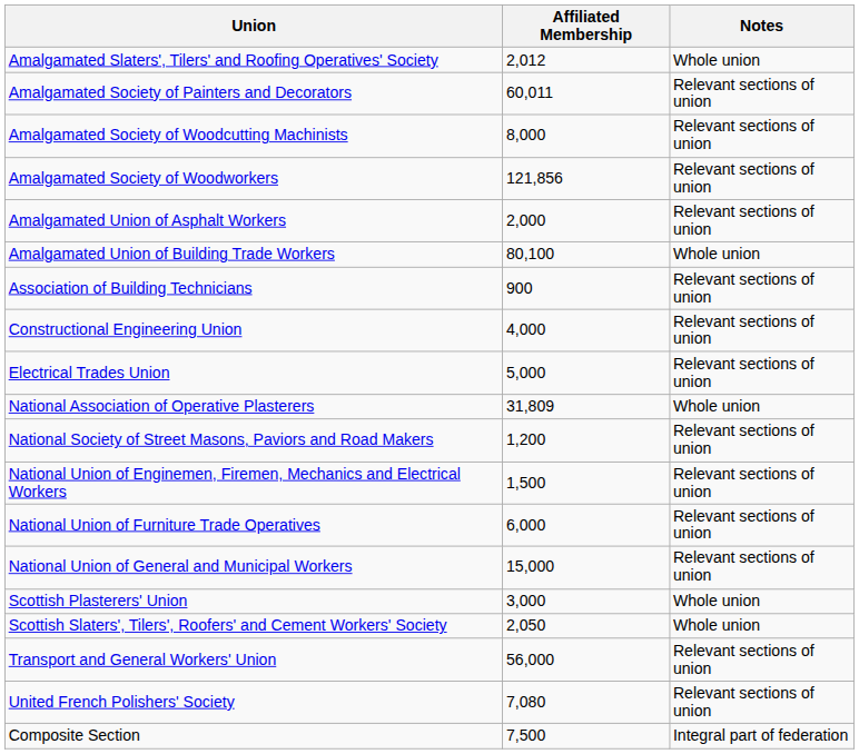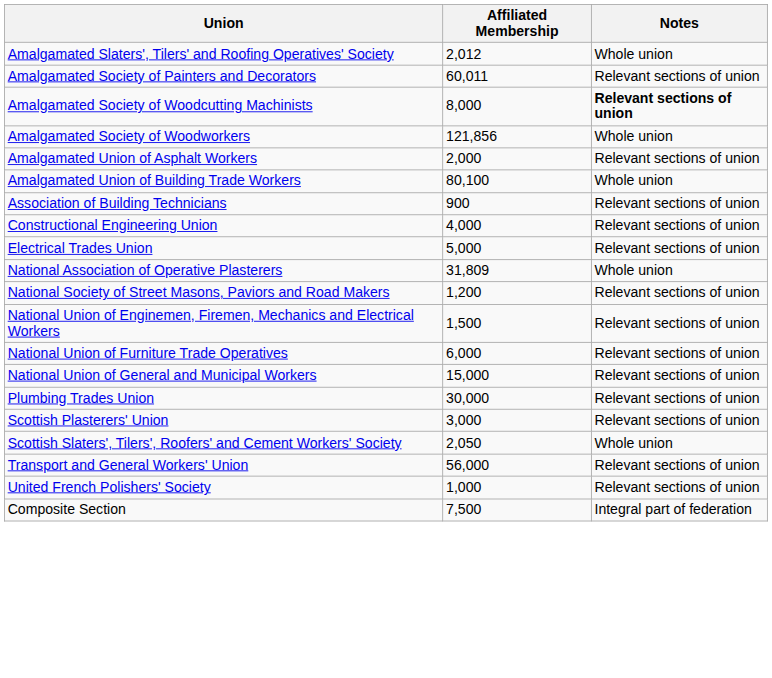 <table class="wikitable sortable">
 <tr>
 <th>Union</th>
 <th>Affiliated Membership</th>
 <th>Notes</th>
 </tr>
 <tr>
 <td><a href='#'>Amalgamated Slaters', Tilers' and Roofing Operatives' Society</a></td>
 <td>2,012</td>
 <td>Whole union</td>
 </tr>
 <tr>
 <td><a href='#'>Amalgamated Society of Painters and Decorators</a></td>
 <td>60,011</td>
 <td>Relevant sections of union</td>
 </tr>
 <tr>
 <td><a href='#'>Amalgamated Society of Woodcutting Machinists</a></td>
 <td>8,000</td>
-<td>Relevant sections of union</td>
+<td><strong>Relevant sections of union</strong></td>
 </tr>
 <tr>
 <td><a href='#'>Amalgamated Society of Woodworkers</a></td>
 <td>121,856</td>
-<td>Relevant sections of union</td>
+<td>Whole union</td>
 </tr>
 <tr>
 <td><a href='#'>Amalgamated Union of Asphalt Workers</a></td>
 <td>2,000</td>
 <td>Relevant sections of union</td>
 </tr>
 <tr>
 <td><a href='#'>Amalgamated Union of Building Trade Workers</a></td>
 <td>80,100</td>
 <td>Whole union</td>
 </tr>
 <tr>
 <td><a href='#'>Association of Building Technicians</a></td>
 <td>900</td>
 <td>Relevant sections of union</td>
 </tr>
 <tr>
 <td><a href='#'>Constructional Engineering Union</a></td>
 <td>4,000</td>
 <td>Relevant sections of union</td>
 </tr>
 <tr>
 <td><a href='#'>Electrical Trades Union</a></td>
 <td>5,000</td>
 <td>Relevant sections of union</td>
 </tr>
 <tr>
 <td><a href='#'>National Association of Operative Plasterers</a></td>
 <td>31,809</td>
 <td>Whole union</td>
 </tr>
 <tr>
 <td><a href='#'>National Society of Street Masons, Paviors and Road Makers</a></td>
 <td>1,200</td>
 <td>Relevant sections of union</td>
 </tr>
 <tr>
 <td><a href='#'>National Union of Enginemen, Firemen, Mechanics and Electrical Workers</a></td>
 <td>1,500</td>
 <td>Relevant sections of union</td>
 </tr>
 <tr>
 <td><a href='#'>National Union of Furniture Trade Operatives</a></td>
 <td>6,000</td>
 <td>Relevant sections of union</td>
 </tr>
 <tr>
 <td><a href='#'>National Union of General and Municipal Workers</a></td>
 <td>15,000</td>
 <td>Relevant sections of union</td>
 </tr>
 <tr>
+<td><a href='#'>Plumbing Trades Union</a></td>
+<td>30,000</td>
+<td>Relevant sections of union</td>
+</tr>
+<tr>
 <td><a href='#'>Scottish Plasterers' Union</a></td>
 <td>3,000</td>
-<td>Whole union</td>
+<td>Relevant sections of union</td>
 </tr>
 <tr>
 <td><a href='#'>Scottish Slaters', Tilers', Roofers' and Cement Workers' Society</a></td>
 <td>2,050</td>
 <td>Whole union</td>
 </tr>
 <tr>
 <td><a href='#'>Transport and General Workers' Union</a></td>
 <td>56,000</td>
 <td>Relevant sections of union</td>
 </tr>
 <tr>
 <td><a href='#'>United French Polishers' Society</a></td>
-<td>7,080</td>
+<td>1,000</td>
 <td>Relevant sections of union</td>
 </tr>
 <tr>
 <td>Composite Section</td>
 <td>7,500</td>
 <td>Integral part of federation</td>
 </tr>
 </table>
